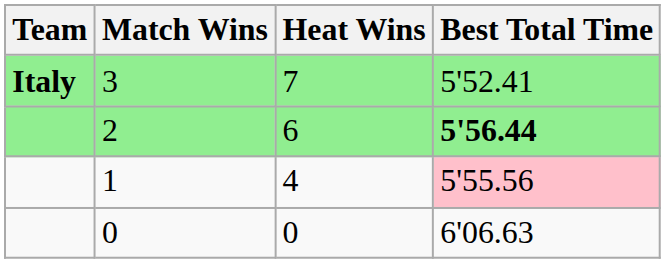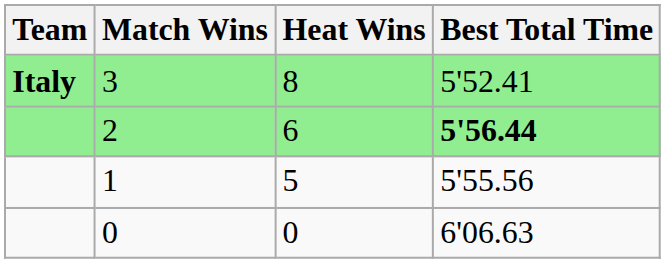 <table class="wikitable">
 <tr>
 <th>Team</th>
 <th>Match Wins</th>
 <th>Heat Wins</th>
 <th>Best Total Time</th>
 </tr>
 <tr style="background:lightgreen;">
 <td><strong> Italy</strong></td>
 <td>3</td>
-<td>7</td>
+<td>8</td>
 <td>5'52.41</td>
 </tr>
 <tr style="background:lightgreen;">
 <td><strong></strong></td>
 <td>2</td>
 <td>6</td>
 <td><strong>5'56.44</strong></td>
 </tr>
 <tr>
 <td></td>
 <td>1</td>
-<td>4</td>
-<td style="background: pink;">5'55.56</td>
+<td>5</td>
+<td>5'55.56</td>
 </tr>
 <tr>
 <td></td>
 <td>0</td>
 <td>0</td>
 <td>6'06.63</td>
 </tr>
 </table>
